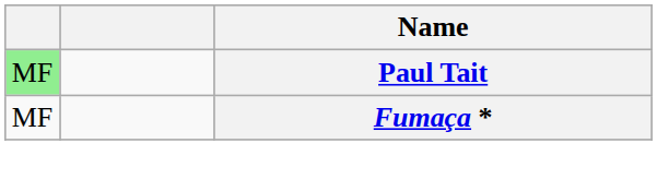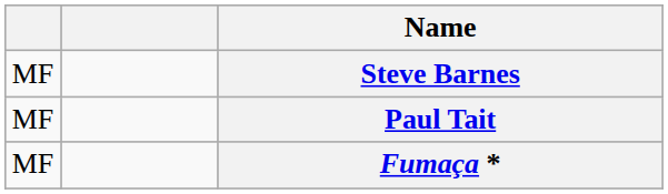 <table class="wikitable plainrowheaders" style="text-align:center;">
 <tr>
 <th scope="col"></th>
 <th scope="col" style="width:5em;"></th>
 <th scope="col" style="width:15em;">Name</th>
 </tr>
 <tr>
-<td style="background: lightgreen;">MF</td>
+<td>MF</td>
+<td align="left"></td>
+<th scope="row"><a href='#'>Steve Barnes</a> </th>
+</tr>
+<tr>
+<td>MF</td>
 <td align="left"></td>
 <th scope="row"><a href='#'>Paul Tait</a> </th>
 </tr>
 <tr>
 <td>MF</td>
 <td align="left"></td>
 <th scope="row"><em><a href='#'>Fumaça</a></em> *</th>
 </tr>
 </table>
